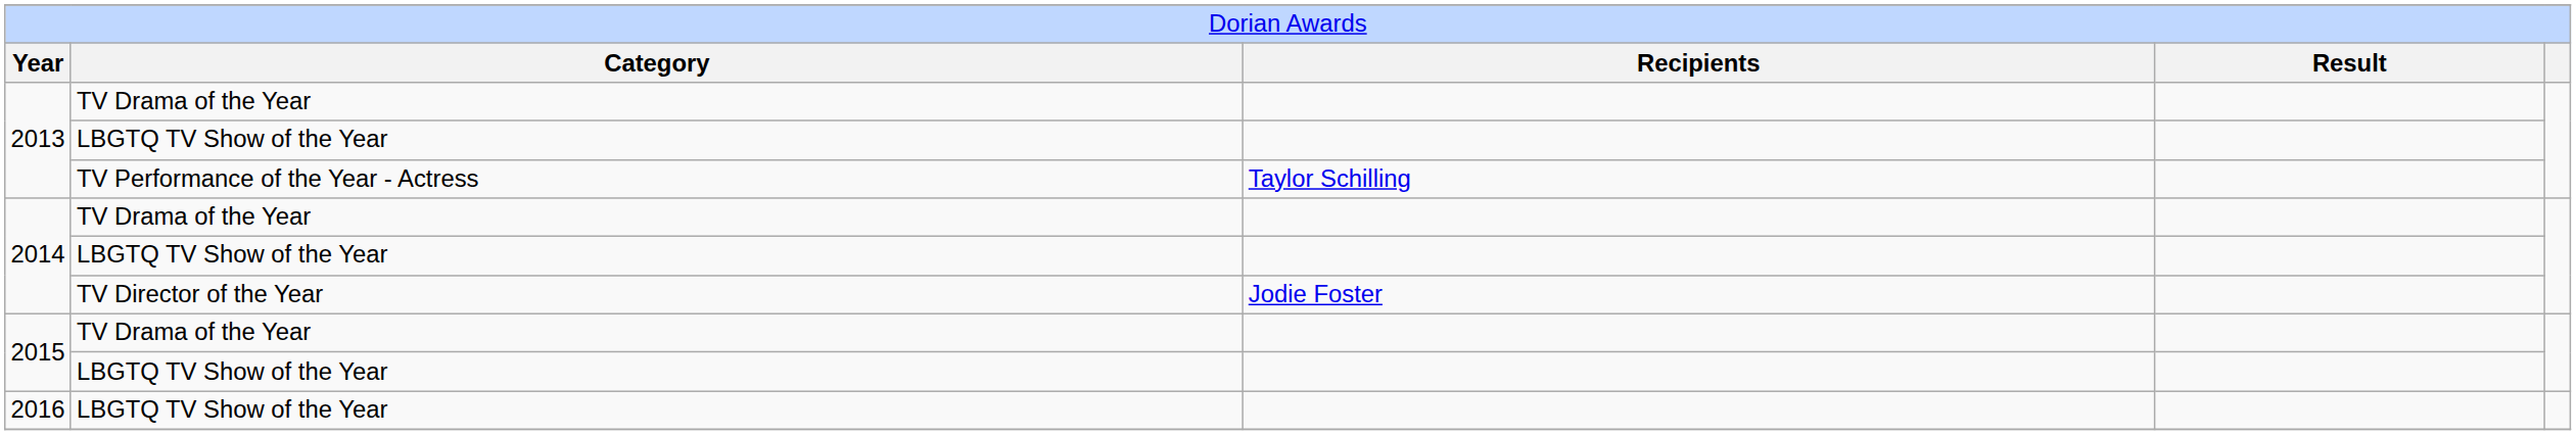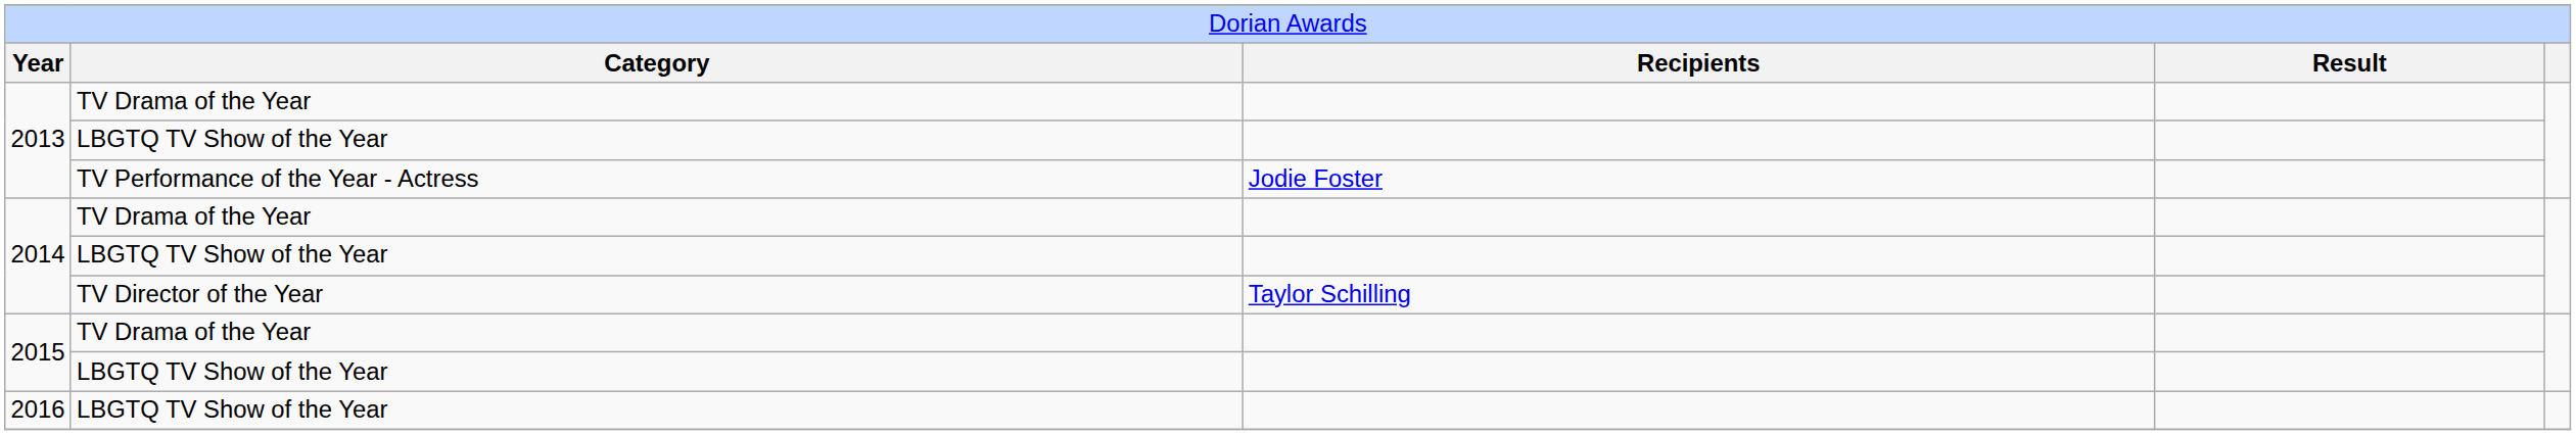 <table class="wikitable plainrowheaders" style="font-size: 100%; width:85%">
 <tr>
 </tr>
 <tr ---- bgcolor="#bfd7ff">
 <td colspan=6 align=center><a href='#'>Dorian Awards</a></td>
 </tr>
 <tr ---- bgcolor="#ebf5ff">
 <th scope="col" style="width:2%;">Year</th>
 <th scope="col" style="width:45%;">Category</th>
 <th scope="col" style="width:35%;">Recipients</th>
 <th scope="col" style="width:15%;">Result</th>
 <th scope="col" class="unsortable" style="width:1%;"></th>
 </tr>
 <tr>
 <td rowspan=3 style="text-align:center;">2013</td>
 <td>TV Drama of the Year</td>
 <td></td>
 <td></td>
 <td rowspan=3></td>
 </tr>
 <tr>
 <td>LBGTQ TV Show of the Year</td>
 <td></td>
 <td></td>
 </tr>
 <tr>
 <td>TV Performance of the Year - Actress</td>
-<td><a href='#'>Taylor Schilling</a></td>
+<td><a href='#'>Jodie Foster</a></td>
 <td></td>
 </tr>
 <tr>
 <td rowspan=3 style="text-align:center;">2014</td>
 <td>TV Drama of the Year</td>
 <td></td>
 <td></td>
 <td rowspan=3></td>
 </tr>
 <tr>
 <td>LBGTQ TV Show of the Year</td>
 <td></td>
 <td></td>
 </tr>
 <tr>
 <td>TV Director of the Year</td>
-<td><a href='#'>Jodie Foster</a></td>
+<td><a href='#'>Taylor Schilling</a></td>
 <td></td>
 </tr>
 <tr>
 <td rowspan=2 style="text-align:center;">2015</td>
 <td>TV Drama of the Year</td>
 <td></td>
 <td></td>
 <td rowspan=2 style="text-align:center;"></td>
 </tr>
 <tr>
 <td>LBGTQ TV Show of the Year</td>
 <td></td>
 <td></td>
 </tr>
 <tr>
 <td rowspan=1 style="text-align:center;">2016</td>
 <td>LBGTQ TV Show of the Year</td>
 <td></td>
 <td></td>
 <td style="text-align:center;"></td>
 </tr>
 <tr>
 </tr>
 </table>
